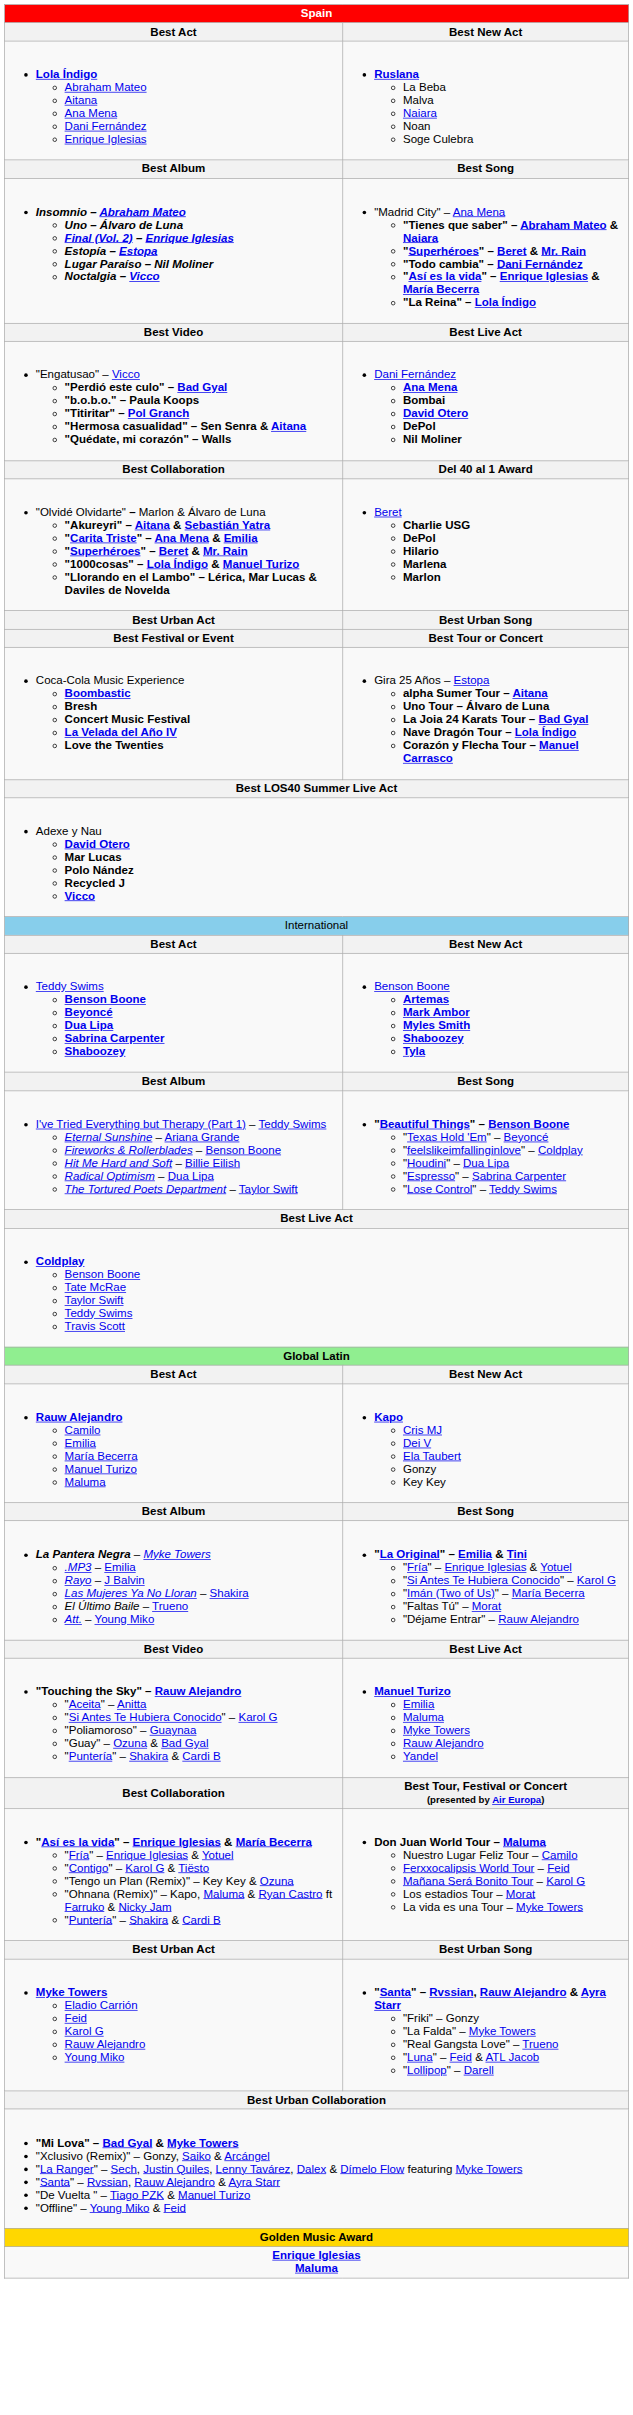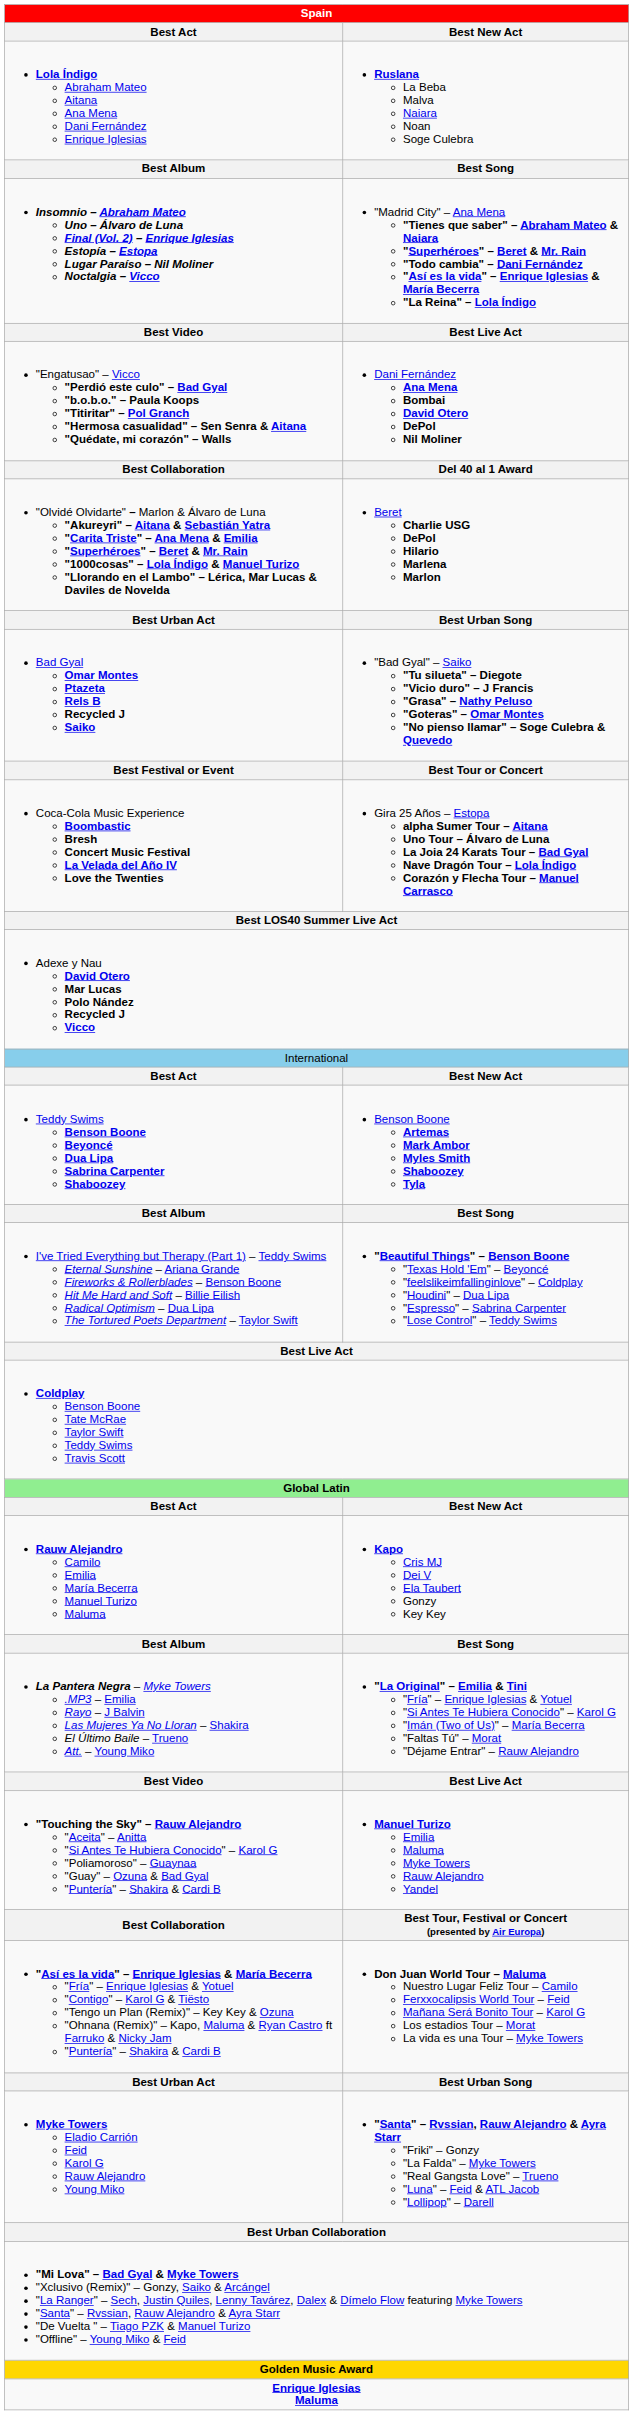 <table class=wikitable style="width=100%">
 <tr>
 <td colspan="2" align=center style="background: red; color: white"><strong>Spain</strong></td>
 </tr>
 <tr>
 <th style="width=50%">Best Act</th>
 <th style="width=50%">Best New Act</th>
 </tr>
 <tr>
 <td valign="top"><br><ul><li><strong><a href='#'>Lola Índigo</a></strong><ul><li><a href='#'>Abraham Mateo</a></li><li><a href='#'>Aitana</a></li><li><a href='#'>Ana Mena</a></li><li><a href='#'>Dani Fernández</a></li><li><a href='#'>Enrique Iglesias</a></li></ul></li></ul></td>
 <td valign="top"><br><ul><li><strong><a href='#'>Ruslana</a></strong><ul><li>La Beba</li><li>Malva</li><li><a href='#'>Naiara</a></li><li>Noan</li><li>Soge Culebra</li></ul></li></ul></td>
 </tr>
 <tr>
 <th style="width=50%">Best Album</th>
 <th style="width=50%">Best Song</th>
 </tr>
 <tr>
 <td valign="top"><br><ul><li><strong><em>Insomnio<em> – <a href='#'>Abraham Mateo</a><strong><ul><li></em>Uno<em> – Álvaro de Luna</li><li></em><a href='#'>Final (Vol. 2)</a><em> – <a href='#'>Enrique Iglesias</a></li><li></em>Estopía<em> – <a href='#'>Estopa</a></li><li></em>Lugar Paraíso<em> – Nil Moliner</li><li></em>Noctalgia<em> – <a href='#'>Vicco</a></li></ul></li></ul></td>
 <td valign="top"><br><ul><li></strong>"Madrid City" – <a href='#'>Ana Mena</a><strong><ul><li>"Tienes que saber" – <a href='#'>Abraham Mateo</a> & <a href='#'>Naiara</a></li><li>"<a href='#'>Superhéroes</a>" – <a href='#'>Beret</a> & <a href='#'>Mr. Rain</a></li><li>"Todo cambia" – <a href='#'>Dani Fernández</a></li><li>"<a href='#'>Así es la vida</a>" – <a href='#'>Enrique Iglesias</a> & <a href='#'>María Becerra</a></li><li>"La Reina" – <a href='#'>Lola Índigo</a></li></ul></li></ul></td>
 </tr>
 <tr>
 <th style="width=50%">Best Video</th>
 <th style="width=50%">Best Live Act</th>
 </tr>
 <tr>
 <td valign="top"><br><ul><li></strong>"Engatusao" – <a href='#'>Vicco</a><strong><ul><li>"Perdió este culo" – <a href='#'>Bad Gyal</a></li><li>"b.o.b.o." – Paula Koops</li><li>"Titiritar" – <a href='#'>Pol Granch</a></li><li>"Hermosa casualidad" – Sen Senra & <a href='#'>Aitana</a></li><li>"Quédate, mi corazón" – Walls</li></ul></li></ul></td>
 <td valign="top"><br><ul><li></strong><a href='#'>Dani Fernández</a><strong><ul><li><a href='#'>Ana Mena</a></li><li>Bombai</li><li><a href='#'>David Otero</a></li><li>DePol</li><li>Nil Moliner</li></ul></li></ul></td>
 </tr>
 <tr>
 <th style="width=50%">Best Collaboration</th>
 <th style="width=50%">Del 40 al 1 Award</th>
 </tr>
 <tr>
 <td valign="top"><br><ul><li></strong>"Olvidé Olvidarte"<strong> – </strong>Marlon & Álvaro de Luna<strong><ul><li>"Akureyri" – <a href='#'>Aitana</a> & <a href='#'>Sebastián Yatra</a></li><li>"<a href='#'>Carita Triste</a>" – <a href='#'>Ana Mena</a> & <a href='#'>Emilia</a></li><li>"<a href='#'>Superhéroes</a>" – <a href='#'>Beret</a> & <a href='#'>Mr. Rain</a></li><li>"1000cosas" – <a href='#'>Lola Índigo</a> & <a href='#'>Manuel Turizo</a></li><li>"Llorando en el Lambo" – Lérica, Mar Lucas & Daviles de Novelda</li></ul></li></ul></td>
 <td valign="top"><br><ul><li></strong><a href='#'>Beret</a><strong><ul><li>Charlie USG</li><li>DePol</li><li>Hilario</li><li>Marlena</li><li>Marlon</li></ul></li></ul></td>
 </tr>
 <tr>
 <th style="width=50%">Best Urban Act</th>
 <th style="width=50%">Best Urban Song</th>
+</tr>
+<tr>
+<td valign="top"><br><ul><li></strong><a href='#'>Bad Gyal</a><strong><ul><li><a href='#'>Omar Montes</a></li><li><a href='#'>Ptazeta</a></li><li><a href='#'>Rels B</a></li><li>Recycled J</li><li><a href='#'>Saiko</a></li></ul></li></ul></td>
+<td valign="top"><br><ul><li></strong>"Bad Gyal" – <a href='#'>Saiko</a><strong><ul><li>"Tu silueta" – Diegote</li><li>"Vicio duro" – J Francis</li><li>"Grasa" – <a href='#'>Nathy Peluso</a></li><li>"Goteras" – <a href='#'>Omar Montes</a></li><li>"No pienso llamar" – Soge Culebra & <a href='#'>Quevedo</a></li></ul></li></ul></td>
 </tr>
 <tr>
 <th style="width=50%">Best Festival or Event</th>
 <th style="width=50%">Best Tour or Concert</th>
 </tr>
 <tr>
 <td valign="top"><br><ul><li></strong>Coca-Cola Music Experience<strong><ul><li><a href='#'>Boombastic</a></li><li>Bresh</li><li>Concert Music Festival</li><li><a href='#'>La Velada del Año IV</a></li><li>Love the Twenties</li></ul></li></ul></td>
 <td valign="top"><br><ul><li></strong>Gira 25 Años – <a href='#'>Estopa</a><strong><ul><li>alpha Sumer Tour – <a href='#'>Aitana</a></li><li>Uno Tour – Álvaro de Luna</li><li>La Joia 24 Karats Tour – <a href='#'>Bad Gyal</a></li><li>Nave Dragón Tour – <a href='#'>Lola Índigo</a></li><li>Corazón y Flecha Tour – <a href='#'>Manuel Carrasco</a></li></ul></li></ul></td>
 </tr>
 <tr>
 <th style="width=50%" colspan="2">Best LOS40 Summer Live Act</th>
 </tr>
 <tr>
 <td valign="top" colspan="2"><br><ul><li></strong>Adexe y Nau<strong><ul><li><a href='#'>David Otero</a></li><li>Mar Lucas</li><li>Polo Nández</li><li>Recycled J</li><li><a href='#'>Vicco</a></li></ul></li></ul></td>
 </tr>
 <tr>
 <td colspan="2" align="center" bgcolor=skyblue></strong>International<strong></td>
 </tr>
 <tr>
 <th style="width=50%">Best Act</th>
 <th style="width=50%">Best New Act</th>
 </tr>
 <tr>
 <td valign="top"><br><ul><li></strong><a href='#'>Teddy Swims</a><strong><ul><li><a href='#'>Benson Boone</a></li><li><a href='#'>Beyoncé</a></li><li><a href='#'>Dua Lipa</a></li><li><a href='#'>Sabrina Carpenter</a></li><li><a href='#'>Shaboozey</a></li></ul></li></ul></td>
 <td valign="top"><br><ul><li></strong><a href='#'>Benson Boone</a><strong><ul><li><a href='#'>Artemas</a></li><li><a href='#'>Mark Ambor</a></li><li><a href='#'>Myles Smith</a></li><li><a href='#'>Shaboozey</a></li><li><a href='#'>Tyla</a></li></ul></li></ul></td>
 </tr>
 <tr>
 <th style="width=50%">Best Album</th>
 <th style="width=50%">Best Song</th>
 </tr>
 <tr>
 <td valign="top"><br><ul><li></em></strong><a href='#'>I've Tried Everything but Therapy (Part 1)</a></em> – <a href='#'>Teddy Swims</a></strong><ul><li><em><a href='#'>Eternal Sunshine</a></em> – <a href='#'>Ariana Grande</a></li><li><em><a href='#'>Fireworks & Rollerblades</a></em> – <a href='#'>Benson Boone</a></li><li><em><a href='#'>Hit Me Hard and Soft</a></em> – <a href='#'>Billie Eilish</a></li><li><em><a href='#'>Radical Optimism</a></em> – <a href='#'>Dua Lipa</a></li><li><em><a href='#'>The Tortured Poets Department</a></em> – <a href='#'>Taylor Swift</a></li></ul></li></ul></td>
 <td valign="top"><br><ul><li><strong>"<a href='#'>Beautiful Things</a>" – <a href='#'>Benson Boone</a></strong><ul><li>"<a href='#'>Texas Hold 'Em</a>" – <a href='#'>Beyoncé</a></li><li>"<a href='#'>feelslikeimfallinginlove</a>" – <a href='#'>Coldplay</a></li><li>"<a href='#'>Houdini</a>" – <a href='#'>Dua Lipa</a></li><li>"<a href='#'>Espresso</a>" – <a href='#'>Sabrina Carpenter</a></li><li>"<a href='#'>Lose Control</a>" – <a href='#'>Teddy Swims</a></li></ul></li></ul></td>
 </tr>
 <tr>
 <th style="width=50%" colspan="2">Best Live Act</th>
 </tr>
 <tr>
 <td valign="top" colspan="2"><br><ul><li><strong><a href='#'>Coldplay</a></strong><ul><li><a href='#'>Benson Boone</a></li><li><a href='#'>Tate McRae</a></li><li><a href='#'>Taylor Swift</a></li><li><a href='#'>Teddy Swims</a></li><li><a href='#'>Travis Scott</a></li></ul></li></ul></td>
 </tr>
 <tr>
 <td colspan="2" align="center" bgcolor=lightgreen><strong>Global Latin</strong></td>
 </tr>
 <tr>
 <th style="width=50%">Best Act</th>
 <th style="width=50%">Best New Act</th>
 </tr>
 <tr>
 <td valign="top"><br><ul><li><strong><a href='#'>Rauw Alejandro</a></strong><ul><li><a href='#'>Camilo</a></li><li><a href='#'>Emilia</a></li><li><a href='#'>María Becerra</a></li><li><a href='#'>Manuel Turizo</a></li><li><a href='#'>Maluma</a></li></ul></li></ul></td>
 <td valign="top"><br><ul><li><strong><a href='#'>Kapo</a></strong><ul><li><a href='#'>Cris MJ</a></li><li><a href='#'>Dei V</a></li><li><a href='#'>Ela Taubert</a></li><li>Gonzy</li><li>Key Key</li></ul></li></ul></td>
 </tr>
 <tr>
 <th style="width=50%">Best Album</th>
 <th style="width=50%">Best Song</th>
 </tr>
 <tr>
 <td valign="top"><br><ul><li><strong><em>La Pantera Negra</em></strong> – <em><a href='#'>Myke Towers</a></em><ul><li><em><a href='#'>.MP3</a></em> – <a href='#'>Emilia</a></li><li><em><a href='#'>Rayo</a></em> – <a href='#'>J Balvin</a></li><li><em><a href='#'>Las Mujeres Ya No Lloran</a></em> – <a href='#'>Shakira</a></li><li><em>El Último Baile</em> – <a href='#'>Trueno</a></li><li><em><a href='#'>Att.</a></em> – <a href='#'>Young Miko</a></li></ul></li></ul></td>
 <td valign="top"><br><ul><li><strong>"<a href='#'>La Original</a>" – <a href='#'>Emilia</a> & <a href='#'>Tini</a></strong><ul><li>"<a href='#'>Fría</a>" – <a href='#'>Enrique Iglesias</a> & <a href='#'>Yotuel</a></li><li>"<a href='#'>Si Antes Te Hubiera Conocido</a>" – <a href='#'>Karol G</a></li><li>"<a href='#'>Imán (Two of Us)</a>" – <a href='#'>María Becerra</a></li><li>"Faltas Tú" – <a href='#'>Morat</a></li><li>"Déjame Entrar" – <a href='#'>Rauw Alejandro</a></li></ul></li></ul></td>
 </tr>
 <tr>
 <th style="width=50%">Best Video</th>
 <th style="width=50%">Best Live Act</th>
 </tr>
 <tr>
 <td valign="top"><br><ul><li><strong>"Touching the Sky" – <a href='#'>Rauw Alejandro</a></strong><ul><li>"<a href='#'>Aceita</a>" – <a href='#'>Anitta</a></li><li>"<a href='#'>Si Antes Te Hubiera Conocido</a>" – <a href='#'>Karol G</a></li><li>"Poliamoroso" – <a href='#'>Guaynaa</a></li><li>"Guay" – <a href='#'>Ozuna</a> & <a href='#'>Bad Gyal</a></li><li>"<a href='#'>Puntería</a>" – <a href='#'>Shakira</a> & <a href='#'>Cardi B</a></li></ul></li></ul></td>
 <td valign="top"><br><ul><li><strong><a href='#'>Manuel Turizo</a></strong><ul><li><a href='#'>Emilia</a></li><li><a href='#'>Maluma</a></li><li><a href='#'>Myke Towers</a></li><li><a href='#'>Rauw Alejandro</a></li><li><a href='#'>Yandel</a></li></ul></li></ul></td>
 </tr>
 <tr>
 <th style="width=50%">Best Collaboration</th>
 <th style="width=50%">Best Tour, Festival or Concert<br><small>(presented by <a href='#'>Air Europa</a>)</small></th>
 </tr>
 <tr>
 <td valign="top"><br><ul><li><strong>"<a href='#'>Así es la vida</a>" – <a href='#'>Enrique Iglesias</a> & <a href='#'>María Becerra</a></strong><ul><li>"<a href='#'>Fría</a>" – <a href='#'>Enrique Iglesias</a> & <a href='#'>Yotuel</a></li><li>"<a href='#'>Contigo</a>" – <a href='#'>Karol G</a> & <a href='#'>Tiësto</a></li><li>"Tengo un Plan (Remix)" – Key Key & <a href='#'>Ozuna</a></li><li>"Ohnana (Remix)" – Kapo, <a href='#'>Maluma</a> & <a href='#'>Ryan Castro</a> ft <a href='#'>Farruko</a> & <a href='#'>Nicky Jam</a></li><li>"<a href='#'>Puntería</a>" – <a href='#'>Shakira</a> & <a href='#'>Cardi B</a></li></ul></li></ul></td>
 <td valign="top"><br><ul><li><strong>Don Juan World Tour – <a href='#'>Maluma</a></strong><ul><li>Nuestro Lugar Feliz Tour – <a href='#'>Camilo</a></li><li><a href='#'>Ferxxocalipsis World Tour</a> – <a href='#'>Feid</a></li><li><a href='#'>Mañana Será Bonito Tour</a> – <a href='#'>Karol G</a></li><li>Los estadios Tour – <a href='#'>Morat</a></li><li>La vida es una Tour – <a href='#'>Myke Towers</a></li></ul></li></ul></td>
 </tr>
 <tr>
 <th style="width=50%">Best Urban Act</th>
 <th style="width=50%">Best Urban Song</th>
 </tr>
 <tr>
 <td valign="top"><br><ul><li><strong><a href='#'>Myke Towers</a></strong><ul><li><a href='#'>Eladio Carrión</a></li><li><a href='#'>Feid</a></li><li><a href='#'>Karol G</a></li><li><a href='#'>Rauw Alejandro</a></li><li><a href='#'>Young Miko</a></li></ul></li></ul></td>
 <td valign="top"><br><ul><li><strong>"<a href='#'>Santa</a>" – <a href='#'>Rvssian</a>, <a href='#'>Rauw Alejandro</a> & <a href='#'>Ayra Starr</a></strong><ul><li>"Friki" – Gonzy</li><li>"La Falda" – <a href='#'>Myke Towers</a></li><li>"Real Gangsta Love" – <a href='#'>Trueno</a></li><li>"<a href='#'>Luna</a>" – <a href='#'>Feid</a> & <a href='#'>ATL Jacob</a></li><li>"<a href='#'>Lollipop</a>" – <a href='#'>Darell</a></li></ul></li></ul></td>
 </tr>
 <tr>
 <th style="width=50%" colspan="2">Best Urban Collaboration</th>
 </tr>
 <tr>
 <td valign="top" colspan="2"><br><ul><li><strong>"Mi Lova" – <a href='#'>Bad Gyal</a> & <a href='#'>Myke Towers</a></strong></li><li>"Xclusivo (Remix)" – Gonzy, <a href='#'>Saiko</a> & <a href='#'>Arcángel</a></li><li>"<a href='#'>La Ranger</a>" – <a href='#'>Sech</a>, <a href='#'>Justin Quiles</a>, <a href='#'>Lenny Tavárez</a>, <a href='#'>Dalex</a> & <a href='#'>Dímelo Flow</a> featuring <a href='#'>Myke Towers</a></li><li>"<a href='#'>Santa</a>" – <a href='#'>Rvssian</a>, <a href='#'>Rauw Alejandro</a> & <a href='#'>Ayra Starr</a></li><li>"De Vuelta " – <a href='#'>Tiago PZK</a> & <a href='#'>Manuel Turizo</a></li><li>"Offline" – <a href='#'>Young Miko</a> & <a href='#'>Feid</a></li></ul></td>
 </tr>
 <tr>
 <td colspan="2" align="center" bgcolor=gold><strong>Golden Music Award</strong></td>
 </tr>
 <tr>
 <td colspan="2" style="text-align: center;"><strong><a href='#'>Enrique Iglesias</a></strong><br><strong><a href='#'>Maluma</a></strong></td>
 </tr>
 </table>
